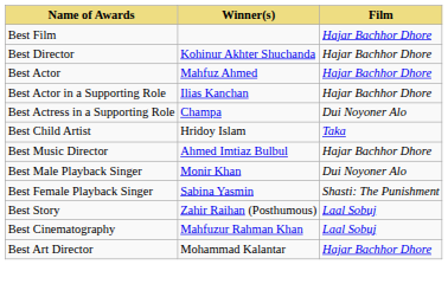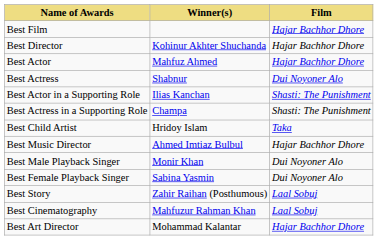 <table class="wikitable sortable collapsible">
 <tr>
 <th style="background:#EEDD82;">Name of Awards</th>
 <th style="background:#EEDD82;">Winner(s)</th>
 <th style="background:#EEDD82;">Film</th>
 </tr>
 <tr>
 <td>Best Film</td>
 <td></td>
 <td><em><a href='#'>Hajar Bachhor Dhore</a></em></td>
 </tr>
 <tr>
 <td>Best Director</td>
 <td><a href='#'>Kohinur Akhter Shuchanda</a></td>
 <td><em>Hajar Bachhor Dhore</em></td>
 </tr>
 <tr>
 <td>Best Actor</td>
 <td><a href='#'>Mahfuz Ahmed</a></td>
 <td><em><a href='#'>Hajar Bachhor Dhore</a></em></td>
 </tr>
 <tr>
+<td>Best Actress</td>
+<td><a href='#'>Shabnur</a></td>
+<td><em><a href='#'>Dui Noyoner Alo</a></em></td>
+</tr>
+<tr>
 <td>Best Actor in a Supporting Role</td>
 <td><a href='#'>Ilias Kanchan</a></td>
-<td><em>Hajar Bachhor Dhore</em></td>
+<td><em><a href='#'>Shasti: The Punishment</a></em></td>
 </tr>
 <tr>
 <td>Best Actress in a Supporting Role</td>
 <td><a href='#'>Champa</a></td>
-<td><em>Dui Noyoner Alo</em></td>
+<td><em>Shasti: The Punishment</em></td>
 </tr>
 <tr>
 <td>Best Child Artist</td>
 <td>Hridoy Islam</td>
 <td><em><a href='#'>Taka</a></em></td>
 </tr>
 <tr>
 <td>Best Music Director</td>
 <td><a href='#'>Ahmed Imtiaz Bulbul</a></td>
 <td><em>Hajar Bachhor Dhore</em></td>
 </tr>
 <tr>
 <td>Best Male Playback Singer</td>
 <td><a href='#'>Monir Khan</a></td>
 <td><em>Dui Noyoner Alo</em></td>
 </tr>
 <tr>
 <td>Best Female Playback Singer</td>
 <td><a href='#'>Sabina Yasmin</a></td>
-<td><em>Shasti: The Punishment</em></td>
+<td><em>Dui Noyoner Alo</em></td>
 </tr>
 <tr>
 <td>Best Story</td>
 <td><a href='#'>Zahir Raihan</a> (Posthumous)</td>
 <td><em><a href='#'>Laal Sobuj</a></em></td>
 </tr>
 <tr>
 <td>Best Cinematography</td>
 <td><a href='#'>Mahfuzur Rahman Khan</a></td>
 <td><em><a href='#'>Laal Sobuj</a></em></td>
 </tr>
 <tr>
 <td>Best Art Director</td>
 <td>Mohammad Kalantar</td>
 <td><em><a href='#'>Hajar Bachhor Dhore</a></em></td>
 </tr>
 </table>
